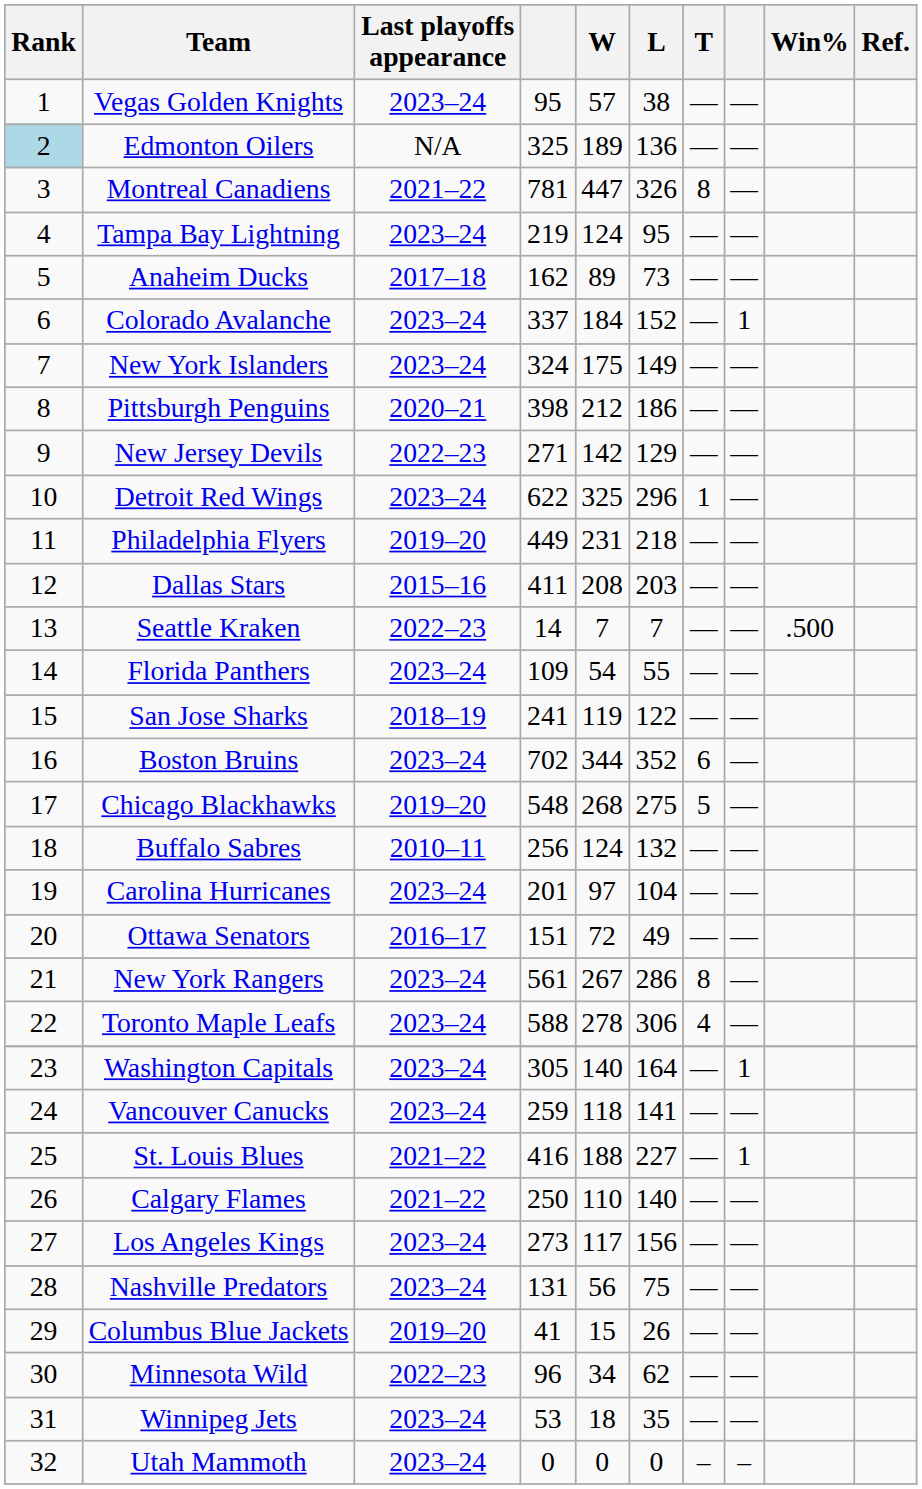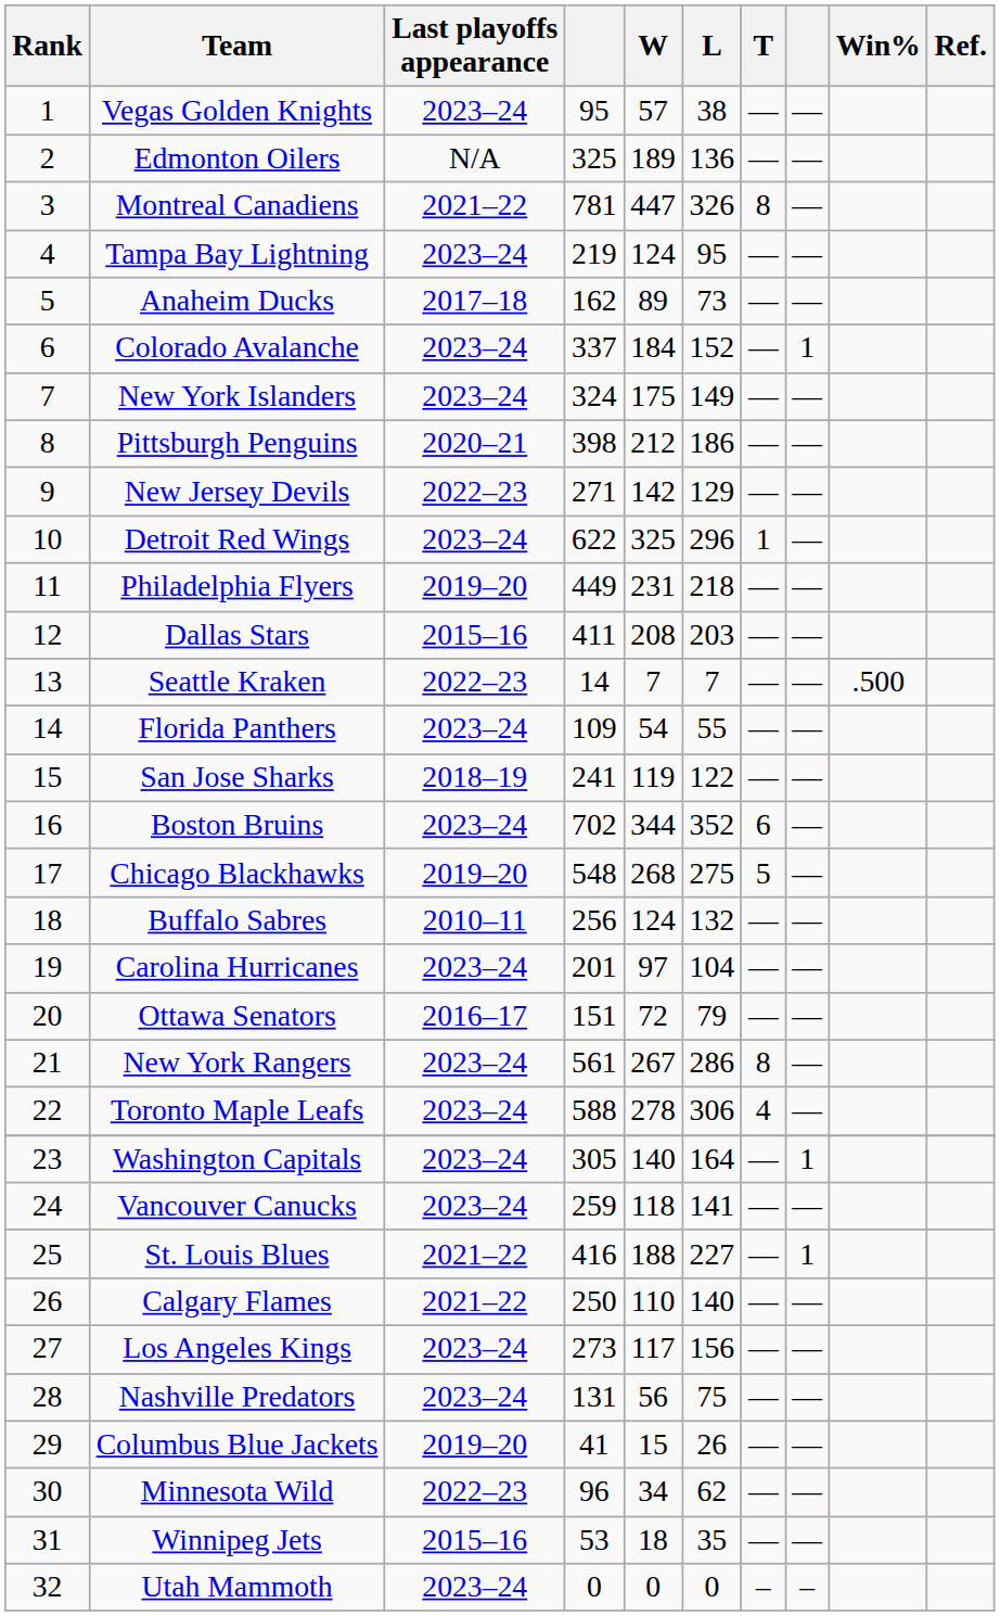 <table class="wikitable sortable" border="1">
 <tr align="center">
 <th>Rank</th>
 <th>Team</th>
 <th>Last playoffs<br> appearance</th>
 <th></th>
 <th>W</th>
 <th>L</th>
 <th>T</th>
 <th></th>
 <th>Win%</th>
 <th>Ref.</th>
 </tr>
 <tr align="center">
 <td>1</td>
 <td><a href='#'>Vegas Golden Knights</a></td>
 <td><a href='#'>2023–24</a></td>
 <td>95</td>
 <td>57</td>
 <td>38</td>
 <td>—</td>
 <td>—</td>
 <td></td>
 <td></td>
 </tr>
 <tr align="center">
-<td style="background: lightblue;">2</td>
+<td>2</td>
 <td><a href='#'>Edmonton Oilers</a></td>
 <td>N/A</td>
 <td>325</td>
 <td>189</td>
 <td>136</td>
 <td>—</td>
 <td>—</td>
 <td></td>
 <td></td>
 </tr>
 <tr align="center">
 <td>3</td>
 <td><a href='#'>Montreal Canadiens</a></td>
 <td><a href='#'>2021–22</a></td>
 <td>781</td>
 <td>447</td>
 <td>326</td>
 <td>8</td>
 <td>—</td>
 <td></td>
 <td></td>
 </tr>
 <tr align="center">
 <td>4</td>
 <td><a href='#'>Tampa Bay Lightning</a></td>
 <td><a href='#'>2023–24</a></td>
 <td>219</td>
 <td>124</td>
 <td>95</td>
 <td>—</td>
 <td>—</td>
 <td></td>
 <td></td>
 </tr>
 <tr align="center">
 <td>5</td>
 <td><a href='#'>Anaheim Ducks</a></td>
 <td><a href='#'>2017–18</a></td>
 <td>162</td>
 <td>89</td>
 <td>73</td>
 <td>—</td>
 <td>—</td>
 <td></td>
 <td></td>
 </tr>
 <tr align="center">
 <td>6</td>
 <td><a href='#'>Colorado Avalanche</a></td>
 <td><a href='#'>2023–24</a></td>
 <td>337</td>
 <td>184</td>
 <td>152</td>
 <td>—</td>
 <td>1</td>
 <td></td>
 <td></td>
 </tr>
 <tr align="center">
 <td>7</td>
 <td><a href='#'>New York Islanders</a></td>
 <td><a href='#'>2023–24</a></td>
 <td>324</td>
 <td>175</td>
 <td>149</td>
 <td>—</td>
 <td>—</td>
 <td></td>
 <td></td>
 </tr>
 <tr align="center">
 <td>8</td>
 <td><a href='#'>Pittsburgh Penguins</a></td>
 <td><a href='#'>2020–21</a></td>
 <td>398</td>
 <td>212</td>
 <td>186</td>
 <td>—</td>
 <td>—</td>
 <td></td>
 <td></td>
 </tr>
 <tr align="center">
 <td>9</td>
 <td><a href='#'>New Jersey Devils</a></td>
 <td><a href='#'>2022–23</a></td>
 <td>271</td>
 <td>142</td>
 <td>129</td>
 <td>—</td>
 <td>—</td>
 <td></td>
 <td></td>
 </tr>
 <tr align="center">
 <td>10</td>
 <td><a href='#'>Detroit Red Wings</a></td>
 <td><a href='#'>2023–24</a></td>
 <td>622</td>
 <td>325</td>
 <td>296</td>
 <td>1</td>
 <td>—</td>
 <td></td>
 <td></td>
 </tr>
 <tr align="center">
 <td>11</td>
 <td><a href='#'>Philadelphia Flyers</a></td>
 <td><a href='#'>2019–20</a></td>
 <td>449</td>
 <td>231</td>
 <td>218</td>
 <td>—</td>
 <td>—</td>
 <td></td>
 <td></td>
 </tr>
 <tr align="center">
 <td>12</td>
 <td><a href='#'>Dallas Stars</a></td>
 <td><a href='#'>2015–16</a></td>
 <td>411</td>
 <td>208</td>
 <td>203</td>
 <td>—</td>
 <td>—</td>
 <td></td>
 <td></td>
 </tr>
 <tr align="center">
 <td>13</td>
 <td><a href='#'>Seattle Kraken</a></td>
 <td><a href='#'>2022–23</a></td>
 <td>14</td>
 <td>7</td>
 <td>7</td>
 <td>—</td>
 <td>—</td>
 <td>.500</td>
 <td></td>
 </tr>
 <tr align="center">
 <td>14</td>
 <td><a href='#'>Florida Panthers</a></td>
 <td><a href='#'>2023–24</a></td>
 <td>109</td>
 <td>54</td>
 <td>55</td>
 <td>—</td>
 <td>—</td>
 <td></td>
 <td></td>
 </tr>
 <tr align="center">
 <td>15</td>
 <td><a href='#'>San Jose Sharks</a></td>
 <td><a href='#'>2018–19</a></td>
 <td>241</td>
 <td>119</td>
 <td>122</td>
 <td>—</td>
 <td>—</td>
 <td></td>
 <td></td>
 </tr>
 <tr align="center">
 <td>16</td>
 <td><a href='#'>Boston Bruins</a></td>
 <td><a href='#'>2023–24</a></td>
 <td>702</td>
 <td>344</td>
 <td>352</td>
 <td>6</td>
 <td>—</td>
 <td></td>
 <td></td>
 </tr>
 <tr align="center">
 <td>17</td>
 <td><a href='#'>Chicago Blackhawks</a></td>
 <td><a href='#'>2019–20</a></td>
 <td>548</td>
 <td>268</td>
 <td>275</td>
 <td>5</td>
 <td>—</td>
 <td></td>
 <td></td>
 </tr>
 <tr align="center">
 <td>18</td>
 <td><a href='#'>Buffalo Sabres</a></td>
 <td><a href='#'>2010–11</a></td>
 <td>256</td>
 <td>124</td>
 <td>132</td>
 <td>—</td>
 <td>—</td>
 <td></td>
 <td></td>
 </tr>
 <tr align="center">
 <td>19</td>
 <td><a href='#'>Carolina Hurricanes</a></td>
 <td><a href='#'>2023–24</a></td>
 <td>201</td>
 <td>97</td>
 <td>104</td>
 <td>—</td>
 <td>—</td>
 <td></td>
 <td></td>
 </tr>
 <tr align="center">
 <td>20</td>
 <td><a href='#'>Ottawa Senators</a></td>
 <td><a href='#'>2016–17</a></td>
 <td>151</td>
 <td>72</td>
-<td>49</td>
+<td>79</td>
 <td>—</td>
 <td>—</td>
 <td></td>
 <td></td>
 </tr>
 <tr align="center">
 <td>21</td>
 <td><a href='#'>New York Rangers</a></td>
 <td><a href='#'>2023–24</a></td>
 <td>561</td>
 <td>267</td>
 <td>286</td>
 <td>8</td>
 <td>—</td>
 <td></td>
 <td></td>
 </tr>
 <tr align="center">
 <td>22</td>
 <td><a href='#'>Toronto Maple Leafs</a></td>
 <td><a href='#'>2023–24</a></td>
 <td>588</td>
 <td>278</td>
 <td>306</td>
 <td>4</td>
 <td>—</td>
 <td></td>
 <td></td>
 </tr>
 <tr align="center">
 </tr>
 <tr align="center">
 <td>23</td>
 <td><a href='#'>Washington Capitals</a></td>
 <td><a href='#'>2023–24</a></td>
 <td>305</td>
 <td>140</td>
 <td>164</td>
 <td>—</td>
 <td>1</td>
 <td></td>
 <td></td>
 </tr>
 <tr align="center">
 <td>24</td>
 <td><a href='#'>Vancouver Canucks</a></td>
 <td><a href='#'>2023–24</a></td>
 <td>259</td>
 <td>118</td>
 <td>141</td>
 <td>—</td>
 <td>—</td>
 <td></td>
 <td></td>
 </tr>
 <tr align="center">
 <td>25</td>
 <td><a href='#'>St. Louis Blues</a></td>
 <td><a href='#'>2021–22</a></td>
 <td>416</td>
 <td>188</td>
 <td>227</td>
 <td>—</td>
 <td>1</td>
 <td></td>
 <td></td>
 </tr>
 <tr align="center">
 <td>26</td>
 <td><a href='#'>Calgary Flames</a></td>
 <td><a href='#'>2021–22</a></td>
 <td>250</td>
 <td>110</td>
 <td>140</td>
 <td>—</td>
 <td>—</td>
 <td></td>
 <td></td>
 </tr>
 <tr align="center">
 <td>27</td>
 <td><a href='#'>Los Angeles Kings</a></td>
 <td><a href='#'>2023–24</a></td>
 <td>273</td>
 <td>117</td>
 <td>156</td>
 <td>—</td>
 <td>—</td>
 <td></td>
 <td></td>
 </tr>
 <tr align="center">
 <td>28</td>
 <td><a href='#'>Nashville Predators</a></td>
 <td><a href='#'>2023–24</a></td>
 <td>131</td>
 <td>56</td>
 <td>75</td>
 <td>—</td>
 <td>—</td>
 <td></td>
 <td></td>
 </tr>
 <tr align="center">
 <td>29</td>
 <td><a href='#'>Columbus Blue Jackets</a></td>
 <td><a href='#'>2019–20</a></td>
 <td>41</td>
 <td>15</td>
 <td>26</td>
 <td>—</td>
 <td>—</td>
 <td></td>
 <td></td>
 </tr>
 <tr align="center">
 <td>30</td>
 <td><a href='#'>Minnesota Wild</a></td>
 <td><a href='#'>2022–23</a></td>
 <td>96</td>
 <td>34</td>
 <td>62</td>
 <td>—</td>
 <td>—</td>
 <td></td>
 <td></td>
 </tr>
 <tr align="center">
 <td>31</td>
 <td><a href='#'>Winnipeg Jets</a></td>
-<td><a href='#'>2023–24</a></td>
+<td><a href='#'>2015–16</a></td>
 <td>53</td>
 <td>18</td>
 <td>35</td>
 <td>—</td>
 <td>—</td>
 <td></td>
 <td></td>
 </tr>
 <tr align="center">
 <td>32</td>
 <td><a href='#'>Utah Mammoth</a></td>
 <td><a href='#'>2023–24</a></td>
 <td>0</td>
 <td>0</td>
 <td>0</td>
 <td>–</td>
 <td>–</td>
 <td></td>
 <td></td>
 </tr>
 </table>
